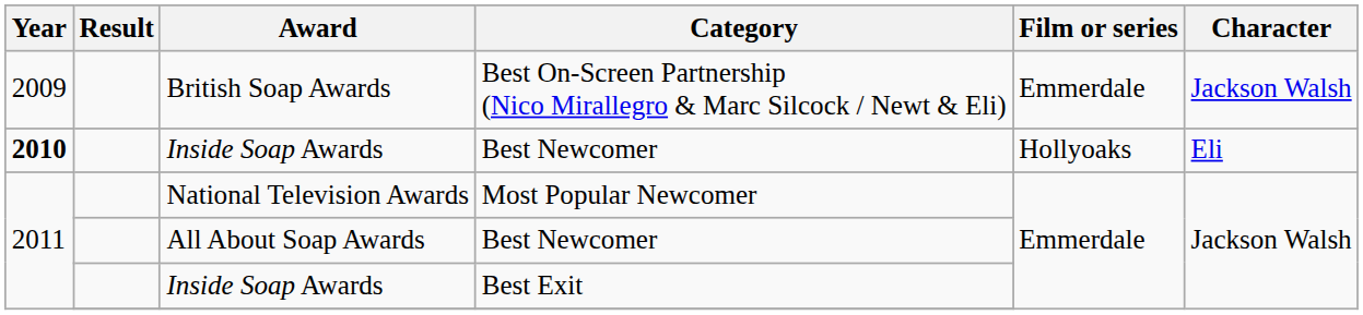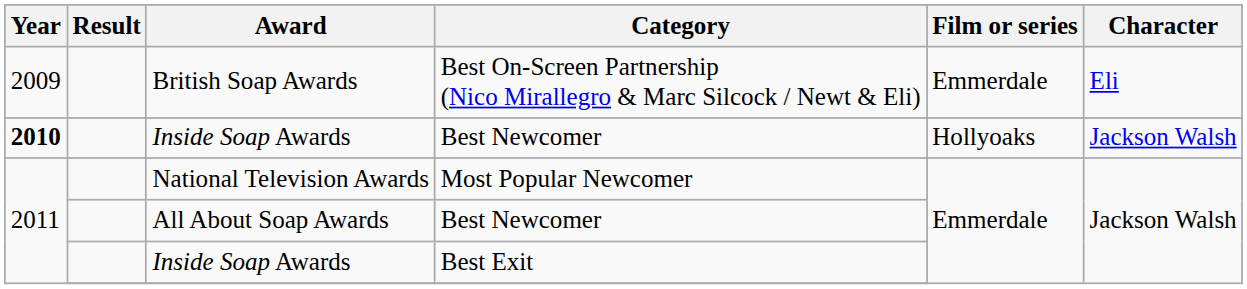 <table class="wikitable" style="font-size: 90%">
 <tr>
 <th>Year</th>
 <th>Result</th>
 <th>Award</th>
 <th>Category</th>
 <th>Film or series</th>
 <th>Character</th>
 </tr>
 <tr>
 <td rowspan="1">2009</td>
 <td></td>
 <td>British Soap Awards</td>
 <td>Best On-Screen Partnership<br>(<a href='#'>Nico Mirallegro</a> & Marc Silcock / Newt & Eli)</td>
 <td rowspan="1">Emmerdale</td>
-<td rowspan="1"><a href='#'>Jackson Walsh</a></td>
+<td rowspan="1"><a href='#'>Eli</a></td>
 </tr>
 <tr>
 <td rowspan="1"><strong>2010</strong></td>
 <td></td>
 <td><em>Inside Soap</em> Awards</td>
 <td>Best Newcomer</td>
 <td rowspan="1">Hollyoaks</td>
-<td rowspan="1"><a href='#'>Eli</a></td>
+<td rowspan="1"><a href='#'>Jackson Walsh</a></td>
 </tr>
 <tr>
 <td rowspan="5">2011</td>
 <td></td>
 <td>National Television Awards</td>
 <td>Most Popular Newcomer</td>
 <td rowspan="6">Emmerdale</td>
 <td rowspan="6">Jackson Walsh</td>
 </tr>
 <tr>
 <td></td>
 <td>All About Soap Awards</td>
 <td>Best Newcomer</td>
 </tr>
 <tr>
 <td></td>
 <td><em>Inside Soap</em> Awards</td>
 <td>Best Exit</td>
 </tr>
 <tr>
 </tr>
 </table>
